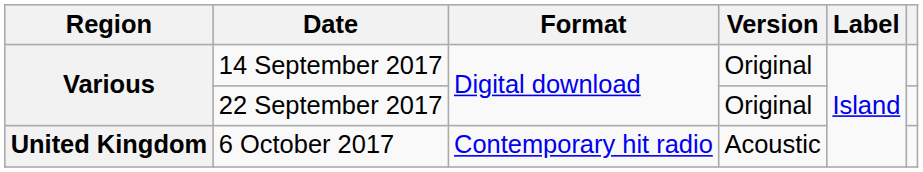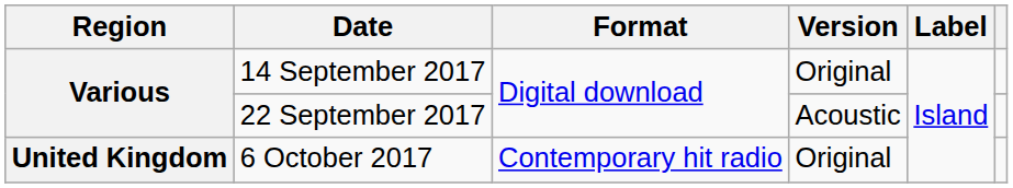 <table class="wikitable plainrowheaders">
 <tr>
 <th scope="col">Region</th>
 <th scope="col">Date</th>
 <th scope="col">Format</th>
 <th scope="col">Version</th>
 <th scope="col">Label</th>
 <th scope="col"></th>
 </tr>
 <tr>
 <th scope="row" rowspan="2">Various</th>
 <td>14 September 2017</td>
 <td rowspan="2"><a href='#'>Digital download</a></td>
 <td>Original</td>
 <td rowspan="3"><a href='#'>Island</a></td>
 <td></td>
 </tr>
 <tr>
 <td>22 September 2017</td>
-<td>Original</td>
+<td>Acoustic</td>
 <td></td>
 </tr>
 <tr>
 <th scope="row">United Kingdom</th>
 <td>6 October 2017</td>
 <td><a href='#'>Contemporary hit radio</a></td>
-<td>Acoustic</td>
+<td>Original</td>
 <td></td>
 </tr>
 </table>
